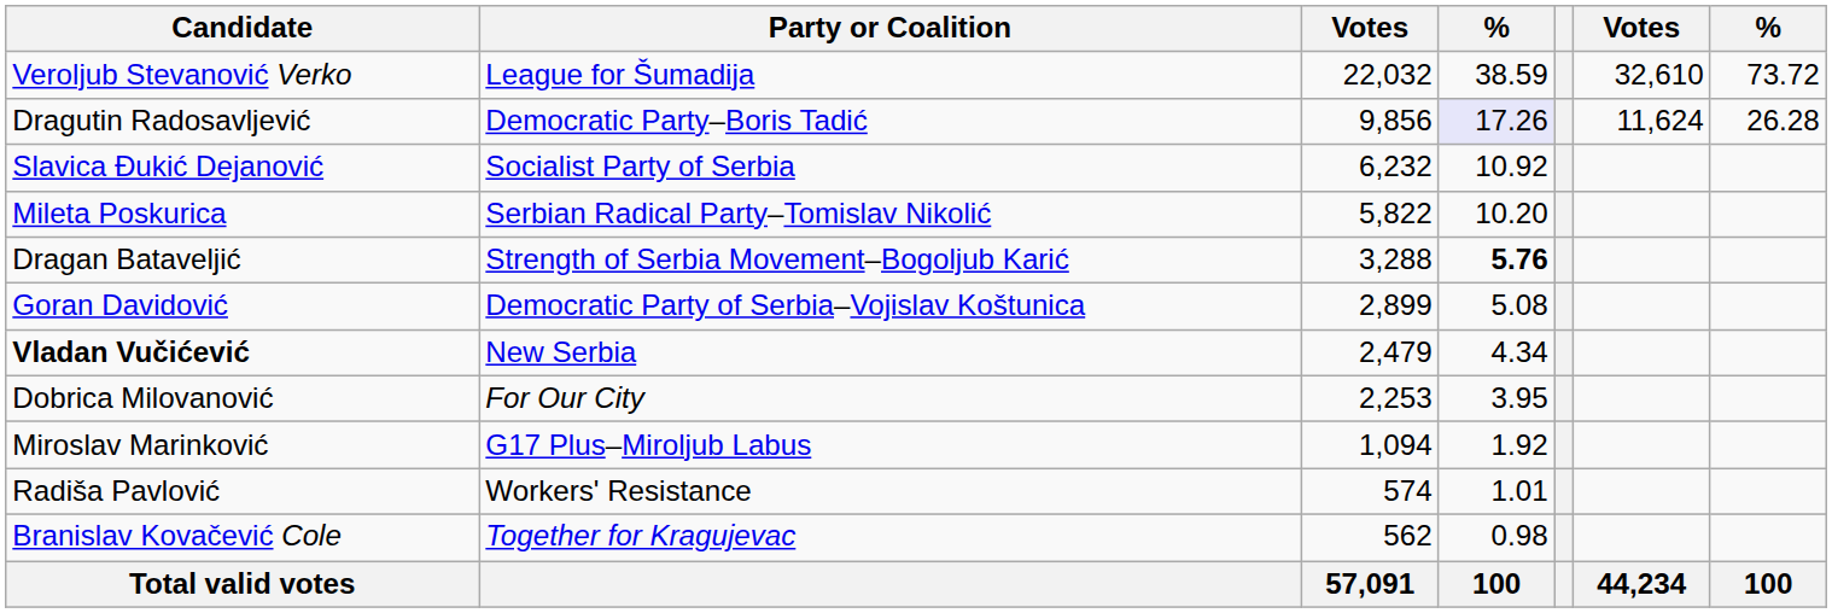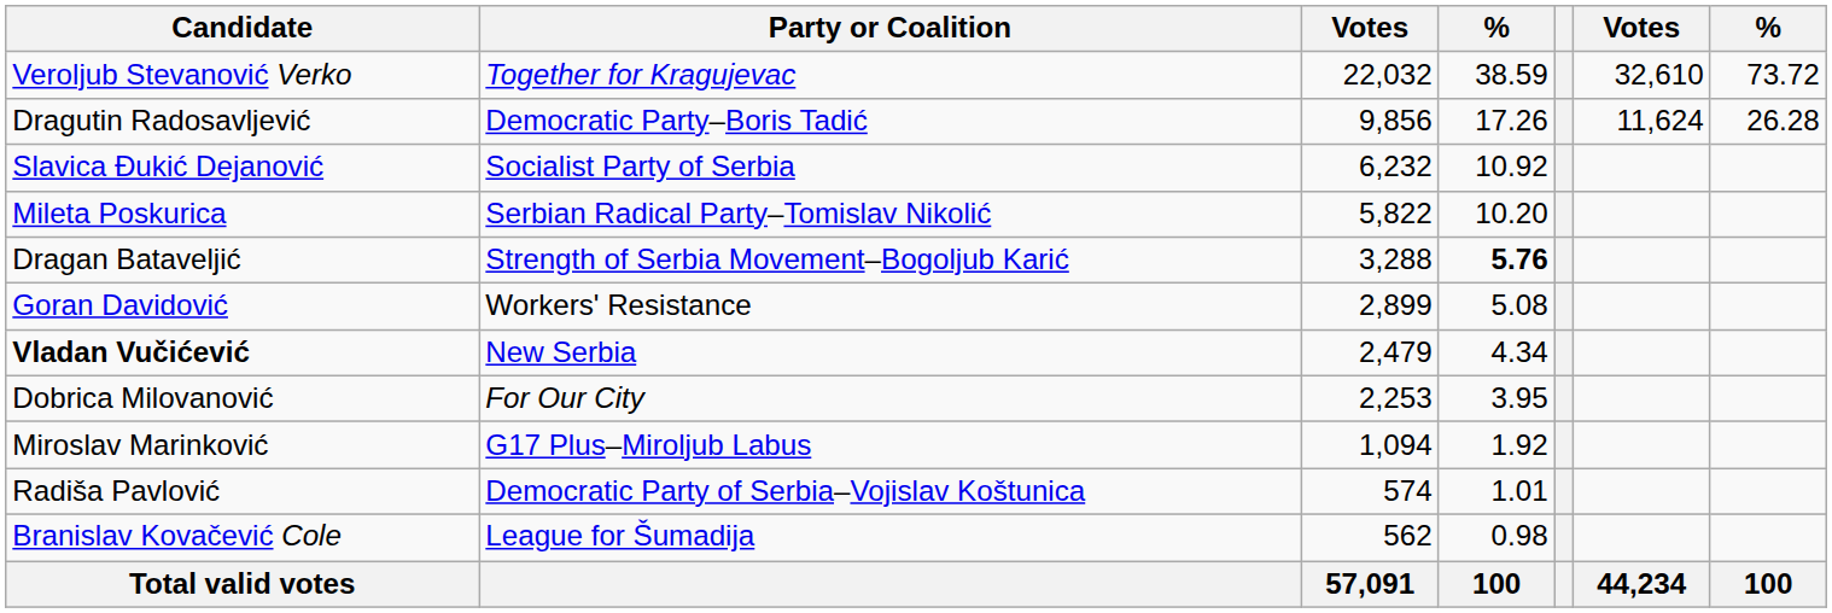 <table style="width:1000px;" class="wikitable">
 <tr>
 <th>Candidate</th>
 <th>Party or Coalition</th>
 <th>Votes</th>
 <th>%</th>
 <th></th>
 <th>Votes</th>
 <th>%</th>
 </tr>
 <tr>
 <td align="left"><a href='#'>Veroljub Stevanović</a> <em>Verko</em></td>
-<td align="left"><a href='#'>League for Šumadija</a></td>
+<td align="left"><em><a href='#'>Together for Kragujevac</a></em></td>
 <td align="right">22,032</td>
 <td align="right">38.59</td>
 <th align="left"></th>
 <td align="right">32,610</td>
 <td align="right">73.72</td>
 </tr>
 <tr>
 <td align="left">Dragutin Radosavljević</td>
 <td align="left"><a href='#'>Democratic Party</a>–<a href='#'>Boris Tadić</a></td>
 <td align="right">9,856</td>
-<td align="right" style="background: lavender;">17.26</td>
+<td align="right">17.26</td>
 <th align="left"></th>
 <td align="right">11,624</td>
 <td align="right">26.28</td>
 </tr>
 <tr>
 <td align="left"><a href='#'>Slavica Đukić Dejanović</a></td>
 <td align="left"><a href='#'>Socialist Party of Serbia</a></td>
 <td align="right">6,232</td>
 <td align="right">10.92</td>
 <th align="left"></th>
 <td align="right"></td>
 <td align="right"></td>
 </tr>
 <tr>
 <td align="left"><a href='#'>Mileta Poskurica</a></td>
 <td align="left"><a href='#'>Serbian Radical Party</a>–<a href='#'>Tomislav Nikolić</a></td>
 <td align="right">5,822</td>
 <td align="right">10.20</td>
 <th align="left"></th>
 <td align="right"></td>
 <td align="right"></td>
 </tr>
 <tr>
 <td align="left">Dragan Bataveljić</td>
 <td align="left"><a href='#'>Strength of Serbia Movement</a>–<a href='#'>Bogoljub Karić</a></td>
 <td align="right">3,288</td>
 <td align="right"><strong>5.76</strong></td>
 <th align="left"></th>
 <td align="right"></td>
 <td align="right"></td>
 </tr>
 <tr>
 <td align="left"><a href='#'>Goran Davidović</a></td>
-<td align="left"><a href='#'>Democratic Party of Serbia</a>–<a href='#'>Vojislav Koštunica</a></td>
+<td align="left">Workers' Resistance</td>
 <td align="right">2,899</td>
 <td align="right">5.08</td>
 <th align="left"></th>
 <td align="right"></td>
 <td align="right"></td>
 </tr>
 <tr>
 <td align="left"><strong>Vladan Vučićević</strong></td>
 <td align="left"><a href='#'>New Serbia</a></td>
 <td align="right">2,479</td>
 <td align="right">4.34</td>
 <th align="left"></th>
 <td align="right"></td>
 <td align="right"></td>
 </tr>
 <tr>
 <td align="left">Dobrica Milovanović</td>
 <td align="left"><em>For Our City</em></td>
 <td align="right">2,253</td>
 <td align="right">3.95</td>
 <th align="left"></th>
 <td align="right"></td>
 <td align="right"></td>
 </tr>
 <tr>
 <td align="left">Miroslav Marinković</td>
 <td align="left"><a href='#'>G17 Plus</a>–<a href='#'>Miroljub Labus</a></td>
 <td align="right">1,094</td>
 <td align="right">1.92</td>
 <th align="left"></th>
 <td align="right"></td>
 <td align="right"></td>
 </tr>
 <tr>
 <td align="left">Radiša Pavlović</td>
-<td align="left">Workers' Resistance</td>
+<td align="left"><a href='#'>Democratic Party of Serbia</a>–<a href='#'>Vojislav Koštunica</a></td>
 <td align="right">574</td>
 <td align="right">1.01</td>
 <th align="left"></th>
 <td align="right"></td>
 <td align="right"></td>
 </tr>
 <tr>
 <td align="left"><a href='#'>Branislav Kovačević</a> <em>Cole</em></td>
-<td align="left"><em><a href='#'>Together for Kragujevac</a></em></td>
+<td align="left"><a href='#'>League for Šumadija</a></td>
 <td align="right">562</td>
 <td align="right">0.98</td>
 <th align="left"></th>
 <td align="right"></td>
 <td align="right"></td>
 </tr>
 <tr>
 <th align="left">Total valid votes</th>
 <th align="left"></th>
 <th align="right">57,091</th>
 <th align="right">100</th>
 <th align="left"></th>
 <th align="right">44,234</th>
 <th align="right">100</th>
 </tr>
 </table>
